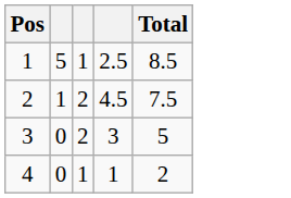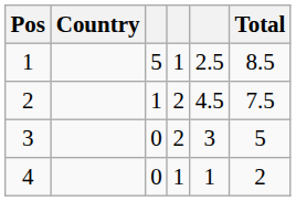 <table class=wikitable style="font-size:95%; text-align: center">
 <tr>
 <th>Pos</th>
+<th>Country</th>
 <th></th>
 <th></th>
 <th></th>
 <th>Total</th>
 </tr>
 <tr>
 <td>1</td>
+<td style=text-align:left></td>
 <td>5</td>
 <td>1</td>
 <td>2.5</td>
 <td>8.5</td>
 </tr>
 <tr>
 <td>2</td>
+<td style=text-align:left></td>
 <td>1</td>
 <td>2</td>
 <td>4.5</td>
 <td>7.5</td>
 </tr>
 <tr>
 <td>3</td>
+<td style=text-align:left></td>
 <td>0</td>
 <td>2</td>
 <td>3</td>
 <td>5</td>
 </tr>
 <tr>
 <td>4</td>
+<td style=text-align:left></td>
 <td>0</td>
 <td>1</td>
 <td>1</td>
 <td>2</td>
 </tr>
 </table>
